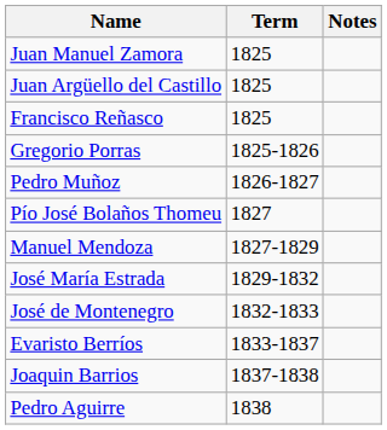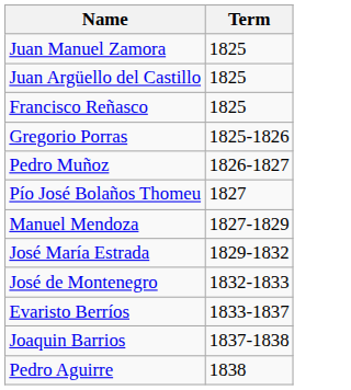 <table class="wikitable">
 <tr>
 <th>Name</th>
 <th>Term</th>
-<th>Notes</th>
 </tr>
 <tr>
 <td><a href='#'>Juan Manuel Zamora</a></td>
 <td>1825</td>
-<td></td>
 </tr>
 <tr>
 <td><a href='#'>Juan Argüello del Castillo</a></td>
 <td>1825</td>
-<td></td>
 </tr>
 <tr>
 <td><a href='#'>Francisco Reñasco</a></td>
 <td>1825</td>
-<td></td>
 </tr>
 <tr>
 <td><a href='#'>Gregorio Porras</a></td>
 <td>1825-1826</td>
-<td></td>
 </tr>
 <tr>
 <td><a href='#'>Pedro Muñoz</a></td>
 <td>1826-1827</td>
-<td></td>
 </tr>
 <tr>
 <td><a href='#'>Pío José Bolaños Thomeu</a></td>
 <td>1827</td>
-<td></td>
 </tr>
 <tr>
 <td><a href='#'>Manuel Mendoza</a></td>
 <td>1827-1829</td>
-<td></td>
 </tr>
 <tr>
 <td><a href='#'>José María Estrada</a></td>
 <td>1829-1832</td>
-<td></td>
 </tr>
 <tr>
 <td><a href='#'>José de Montenegro</a></td>
 <td>1832-1833</td>
-<td></td>
 </tr>
 <tr>
 <td><a href='#'>Evaristo Berríos</a></td>
 <td>1833-1837</td>
-<td></td>
 </tr>
 <tr>
 <td><a href='#'>Joaquin Barrios</a></td>
 <td>1837-1838</td>
-<td></td>
 </tr>
 <tr>
 <td><a href='#'>Pedro Aguirre</a></td>
 <td>1838</td>
-<td></td>
 </tr>
 </table>
